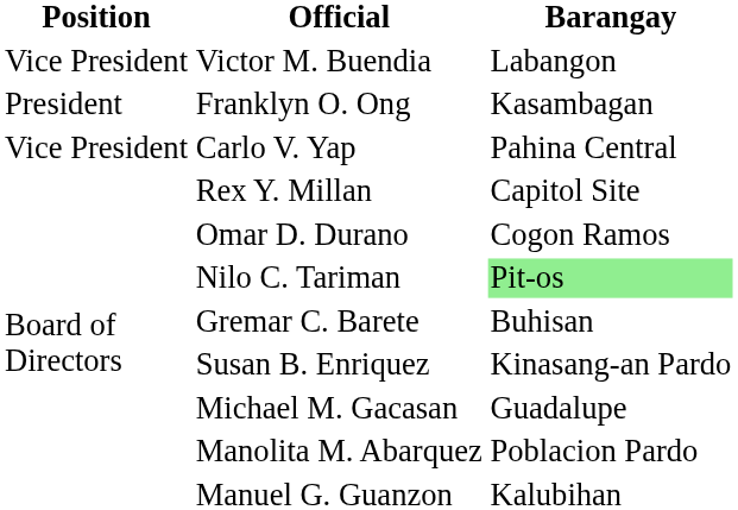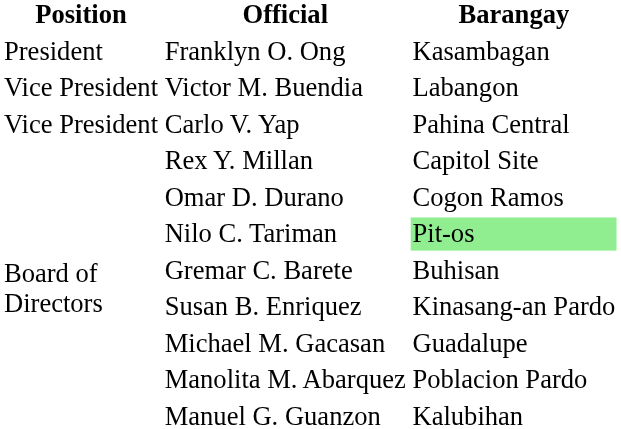 <table>
 <tr>
 <th>Position</th>
 <th>Official</th>
 <th>Barangay</th>
 </tr>
 <tr>
+<td>President</td>
+<td>Franklyn O. Ong</td>
+<td>Kasambagan</td>
+</tr>
+<tr>
 <td>Vice President</td>
 <td>Victor M. Buendia</td>
 <td>Labangon</td>
-</tr>
-<tr>
-<td>President</td>
-<td>Franklyn O. Ong</td>
-<td>Kasambagan</td>
 </tr>
 <tr>
 <td>Vice President</td>
 <td>Carlo V. Yap</td>
 <td>Pahina Central</td>
 </tr>
 <tr>
 <td rowspan="8">Board of<br>Directors</td>
 <td>Rex Y. Millan</td>
 <td>Capitol Site</td>
 </tr>
 <tr>
 <td>Omar D. Durano</td>
 <td>Cogon Ramos</td>
 </tr>
 <tr>
 <td>Nilo C. Tariman</td>
 <td style="background: lightgreen;">Pit-os</td>
 </tr>
 <tr>
 <td>Gremar C. Barete</td>
 <td>Buhisan</td>
 </tr>
 <tr>
 <td>Susan B. Enriquez</td>
 <td>Kinasang-an Pardo</td>
 </tr>
 <tr>
 <td>Michael M. Gacasan</td>
 <td>Guadalupe</td>
 </tr>
 <tr>
 <td>Manolita M. Abarquez</td>
 <td>Poblacion Pardo</td>
 </tr>
 <tr>
 <td>Manuel G. Guanzon</td>
 <td>Kalubihan</td>
 </tr>
 </table>
